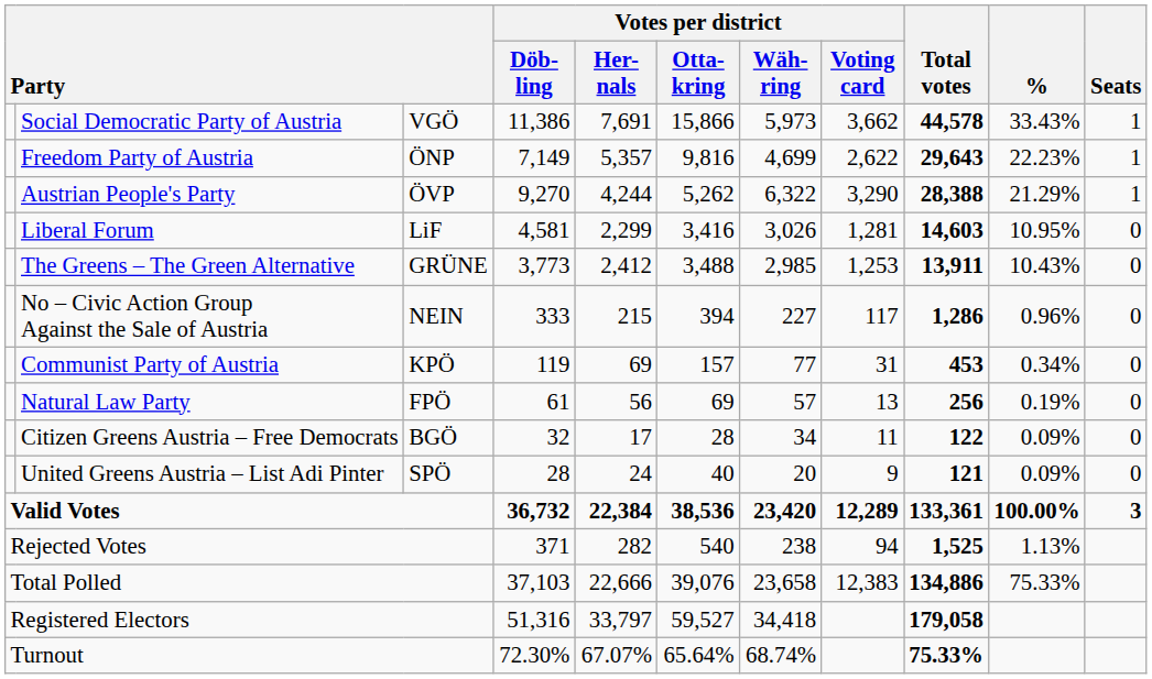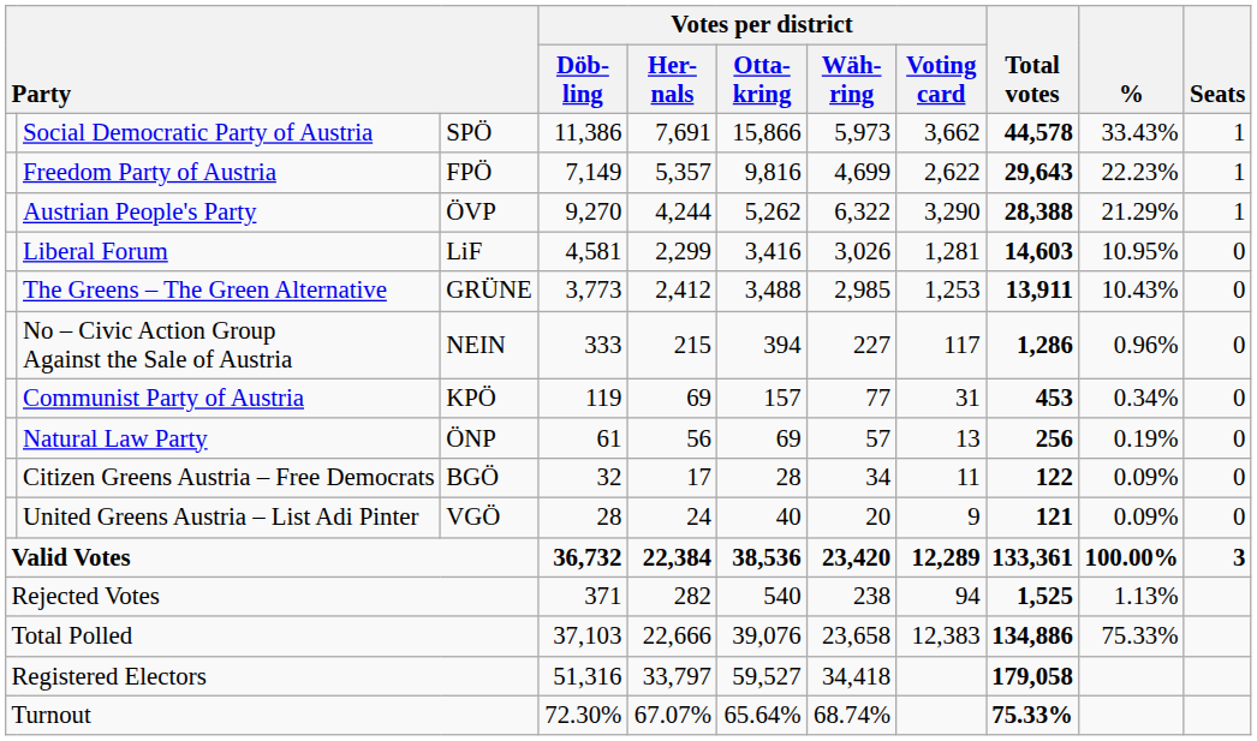 <table class="wikitable" border="1" style="text-align:right;">
 <tr>
 <th style="text-align:left;" valign=bottom rowspan=2 colspan=3>Party</th>
 <th colspan=5>Votes per district</th>
 <th align=center valign=bottom rowspan=2 width="50">Total<br>votes</th>
 <th align=center valign=bottom rowspan=2 width="50">%</th>
 <th align=center valign=bottom rowspan=2>Seats</th>
 </tr>
 <tr>
 <th align=center valign=bottom width="50"><a href='#'>Döb-<br>ling</a></th>
 <th align=center valign=bottom width="50"><a href='#'>Her-<br>nals</a></th>
 <th align=center valign=bottom width="50"><a href='#'>Otta-<br>kring</a></th>
 <th align=center valign=bottom width="50"><a href='#'>Wäh-<br>ring</a></th>
 <th align=center valign=bottom width="50"><a href='#'>Voting<br>card</a></th>
 </tr>
 <tr>
 <td></td>
 <td align=left><a href='#'>Social Democratic Party of Austria</a></td>
-<td align=left>VGÖ</td>
+<td align=left>SPÖ</td>
 <td>11,386</td>
 <td>7,691</td>
 <td>15,866</td>
 <td>5,973</td>
 <td>3,662</td>
 <td><strong>44,578</strong></td>
 <td>33.43%</td>
 <td>1</td>
 </tr>
 <tr>
 <td></td>
 <td align=left><a href='#'>Freedom Party of Austria</a></td>
-<td align=left>ÖNP</td>
+<td align=left>FPÖ</td>
 <td>7,149</td>
 <td>5,357</td>
 <td>9,816</td>
 <td>4,699</td>
 <td>2,622</td>
 <td><strong>29,643</strong></td>
 <td>22.23%</td>
 <td>1</td>
 </tr>
 <tr>
 <td></td>
 <td align=left><a href='#'>Austrian People's Party</a></td>
 <td align=left>ÖVP</td>
 <td>9,270</td>
 <td>4,244</td>
 <td>5,262</td>
 <td>6,322</td>
 <td>3,290</td>
 <td><strong>28,388</strong></td>
 <td>21.29%</td>
 <td>1</td>
 </tr>
 <tr>
 <td></td>
 <td align=left><a href='#'>Liberal Forum</a></td>
 <td align=left>LiF</td>
 <td>4,581</td>
 <td>2,299</td>
 <td>3,416</td>
 <td>3,026</td>
 <td>1,281</td>
 <td><strong>14,603</strong></td>
 <td>10.95%</td>
 <td>0</td>
 </tr>
 <tr>
 <td></td>
 <td align=left style="white-space: nowrap;"><a href='#'>The Greens – The Green Alternative</a></td>
 <td align=left>GRÜNE</td>
 <td>3,773</td>
 <td>2,412</td>
 <td>3,488</td>
 <td>2,985</td>
 <td>1,253</td>
 <td><strong>13,911</strong></td>
 <td>10.43%</td>
 <td>0</td>
 </tr>
 <tr>
 <td></td>
 <td align=left>No – Civic Action Group<br>Against the Sale of Austria</td>
 <td align=left>NEIN</td>
 <td>333</td>
 <td>215</td>
 <td>394</td>
 <td>227</td>
 <td>117</td>
 <td><strong>1,286</strong></td>
 <td>0.96%</td>
 <td>0</td>
 </tr>
 <tr>
 <td></td>
 <td align=left><a href='#'>Communist Party of Austria</a></td>
 <td align=left>KPÖ</td>
 <td>119</td>
 <td>69</td>
 <td>157</td>
 <td>77</td>
 <td>31</td>
 <td><strong>453</strong></td>
 <td>0.34%</td>
 <td>0</td>
 </tr>
 <tr>
 <td></td>
 <td align=left><a href='#'>Natural Law Party</a></td>
-<td align=left>FPÖ</td>
+<td align=left>ÖNP</td>
 <td>61</td>
 <td>56</td>
 <td>69</td>
 <td>57</td>
 <td>13</td>
 <td><strong>256</strong></td>
 <td>0.19%</td>
 <td>0</td>
 </tr>
 <tr>
 <td></td>
 <td align=left>Citizen Greens Austria – Free Democrats</td>
 <td align=left>BGÖ</td>
 <td>32</td>
 <td>17</td>
 <td>28</td>
 <td>34</td>
 <td>11</td>
 <td><strong>122</strong></td>
 <td>0.09%</td>
 <td>0</td>
 </tr>
 <tr>
 <td></td>
 <td align=left>United Greens Austria – List Adi Pinter</td>
-<td align=left>SPÖ</td>
+<td align=left>VGÖ</td>
 <td>28</td>
 <td>24</td>
 <td>40</td>
 <td>20</td>
 <td>9</td>
 <td><strong>121</strong></td>
 <td>0.09%</td>
 <td>0</td>
 </tr>
 <tr style="font-weight:bold">
 <td align=left colspan=3>Valid Votes</td>
 <td>36,732</td>
 <td>22,384</td>
 <td>38,536</td>
 <td>23,420</td>
 <td>12,289</td>
 <td>133,361</td>
 <td>100.00%</td>
 <td>3</td>
 </tr>
 <tr>
 <td align=left colspan=3>Rejected Votes</td>
 <td>371</td>
 <td>282</td>
 <td>540</td>
 <td>238</td>
 <td>94</td>
 <td><strong>1,525</strong></td>
 <td>1.13%</td>
 <td></td>
 </tr>
 <tr>
 <td align=left colspan=3>Total Polled</td>
 <td>37,103</td>
 <td>22,666</td>
 <td>39,076</td>
 <td>23,658</td>
 <td>12,383</td>
 <td><strong>134,886</strong></td>
 <td>75.33%</td>
 <td></td>
 </tr>
 <tr>
 <td align=left colspan=3>Registered Electors</td>
 <td>51,316</td>
 <td>33,797</td>
 <td>59,527</td>
 <td>34,418</td>
 <td></td>
 <td><strong>179,058</strong></td>
 <td></td>
 <td></td>
 </tr>
 <tr>
 <td align=left colspan=3>Turnout</td>
 <td>72.30%</td>
 <td>67.07%</td>
 <td>65.64%</td>
 <td>68.74%</td>
 <td></td>
 <td><strong>75.33%</strong></td>
 <td></td>
 <td></td>
 </tr>
 </table>
